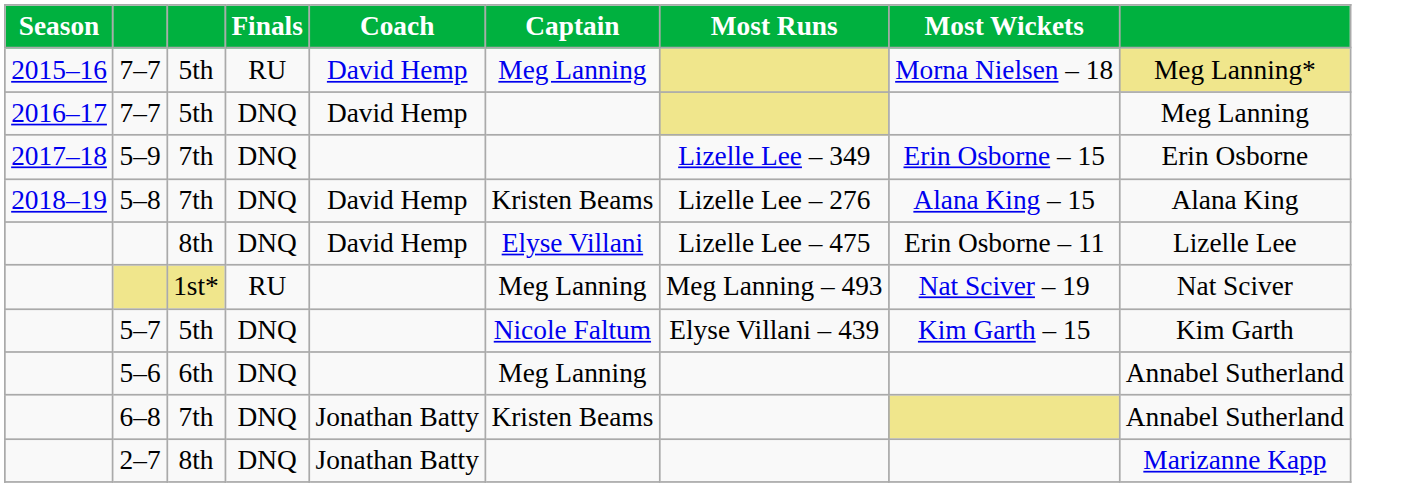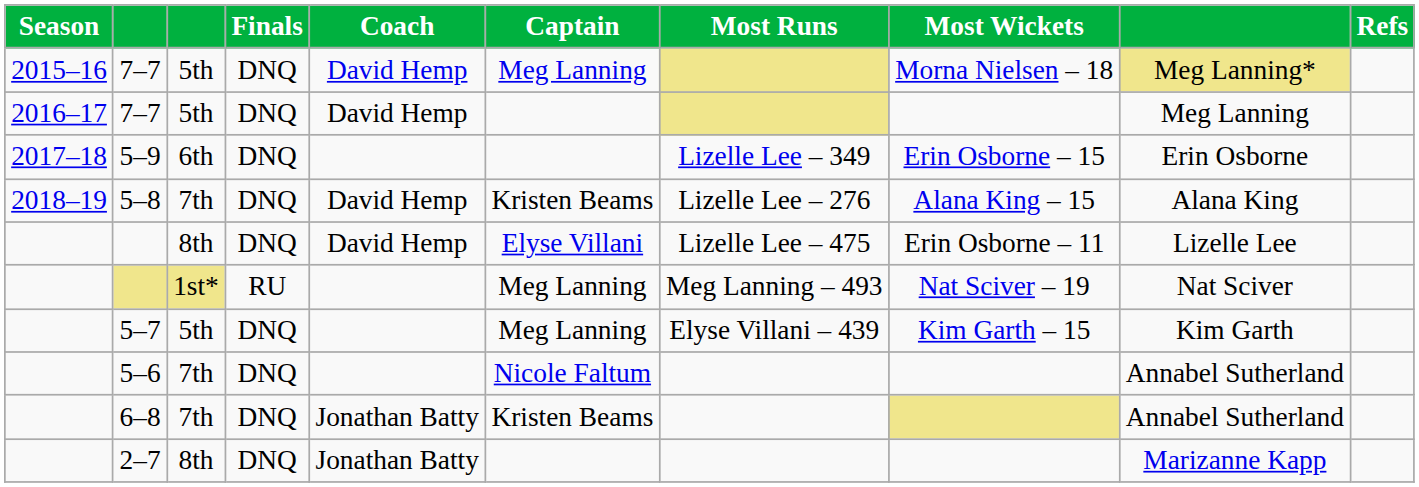 <table class="wikitable" style="font-size:100%">
 <tr>
 <th style="background:#00B13F; color:white;">Season</th>
 <th style="background:#00B13F; color:white;"></th>
 <th style="background:#00B13F; color:white;"></th>
 <th style="background:#00B13F; color:white;">Finals</th>
 <th style="background:#00B13F; color:white;">Coach</th>
 <th style="background:#00B13F; color:white;">Captain</th>
 <th style="background:#00B13F; color:white;">Most Runs</th>
 <th style="background:#00B13F; color:white;">Most Wickets</th>
 <th style="background:#00B13F; color:white;"></th>
+<th style="background:#00B13F; color:white;">Refs</th>
 </tr>
 <tr align=center>
 <td><a href='#'>2015–16</a></td>
 <td>7–7</td>
 <td>5th</td>
-<td>RU</td>
+<td>DNQ</td>
 <td><a href='#'>David Hemp</a></td>
 <td><a href='#'>Meg Lanning</a></td>
 <td bgcolor="Khaki"></td>
 <td><a href='#'>Morna Nielsen</a> – 18</td>
 <td bgcolor="Khaki">Meg Lanning*</td>
+<td></td>
 </tr>
 <tr align=center>
 <td><a href='#'>2016–17</a></td>
 <td>7–7</td>
 <td>5th</td>
 <td>DNQ</td>
 <td>David Hemp</td>
 <td></td>
 <td bgcolor="Khaki"></td>
 <td></td>
 <td>Meg Lanning</td>
+<td></td>
 </tr>
 <tr align=center>
 <td><a href='#'>2017–18</a></td>
 <td>5–9</td>
-<td>7th</td>
+<td>6th</td>
 <td>DNQ</td>
 <td></td>
 <td></td>
 <td><a href='#'>Lizelle Lee</a> – 349</td>
 <td><a href='#'>Erin Osborne</a> – 15</td>
 <td>Erin Osborne</td>
+<td></td>
 </tr>
 <tr align=center>
 <td><a href='#'>2018–19</a></td>
 <td>5–8</td>
 <td>7th</td>
 <td>DNQ</td>
 <td>David Hemp</td>
 <td>Kristen Beams</td>
 <td>Lizelle Lee – 276</td>
 <td><a href='#'>Alana King</a> – 15</td>
 <td>Alana King</td>
+<td></td>
 </tr>
 <tr align=center>
 <td></td>
 <td></td>
 <td>8th</td>
 <td>DNQ</td>
 <td>David Hemp</td>
 <td><a href='#'>Elyse Villani</a></td>
 <td>Lizelle Lee – 475</td>
 <td>Erin Osborne – 11</td>
 <td>Lizelle Lee</td>
+<td></td>
 </tr>
 <tr align=center>
 <td></td>
 <td bgcolor="Khaki"></td>
 <td bgcolor="Khaki">1st*</td>
 <td>RU</td>
 <td></td>
 <td>Meg Lanning</td>
 <td>Meg Lanning – 493</td>
 <td><a href='#'>Nat Sciver</a> – 19</td>
 <td>Nat Sciver</td>
+<td></td>
 </tr>
 <tr align=center>
 <td></td>
 <td>5–7</td>
 <td>5th</td>
 <td>DNQ</td>
 <td></td>
-<td><a href='#'>Nicole Faltum</a></td>
+<td>Meg Lanning</td>
 <td>Elyse Villani – 439</td>
 <td><a href='#'>Kim Garth</a> – 15</td>
 <td>Kim Garth</td>
+<td></td>
 </tr>
 <tr align=center>
 <td></td>
 <td>5–6</td>
-<td>6th</td>
+<td>7th</td>
 <td>DNQ</td>
 <td></td>
-<td>Meg Lanning</td>
+<td><a href='#'>Nicole Faltum</a></td>
 <td></td>
 <td></td>
 <td>Annabel Sutherland</td>
+<td></td>
 </tr>
 <tr align=center>
 <td></td>
 <td>6–8</td>
 <td>7th</td>
 <td>DNQ</td>
 <td>Jonathan Batty</td>
 <td>Kristen Beams</td>
 <td></td>
 <td bgcolor="Khaki"></td>
 <td>Annabel Sutherland</td>
+<td></td>
 </tr>
 <tr align=center>
 <td></td>
 <td>2–7</td>
 <td>8th</td>
 <td>DNQ</td>
 <td>Jonathan Batty</td>
 <td></td>
 <td></td>
 <td></td>
 <td><a href='#'>Marizanne Kapp</a></td>
+<td></td>
 </tr>
 </table>
